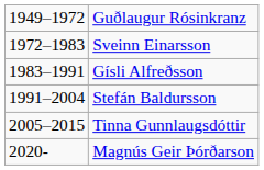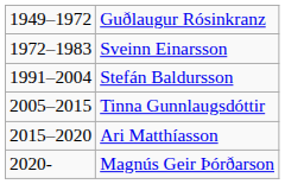 <table class="wikitable">
 <tr>
 <td>1949–1972</td>
 <td><a href='#'>Guðlaugur Rósinkranz</a></td>
 </tr>
 <tr>
 <td>1972–1983</td>
 <td><a href='#'>Sveinn Einarsson</a></td>
 </tr>
 <tr>
-<td>1983–1991</td>
-<td><a href='#'>Gísli Alfreðsson</a></td>
-</tr>
-<tr>
 <td>1991–2004</td>
 <td><a href='#'>Stefán Baldursson</a></td>
 </tr>
 <tr>
 <td>2005–2015</td>
 <td><a href='#'>Tinna Gunnlaugsdóttir</a></td>
 </tr>
 <tr>
+<td>2015–2020</td>
+<td><a href='#'>Ari Matthíasson</a></td>
+</tr>
+<tr>
 <td>2020-</td>
 <td><a href='#'>Magnús Geir Þórðarson</a></td>
 </tr>
 </table>
